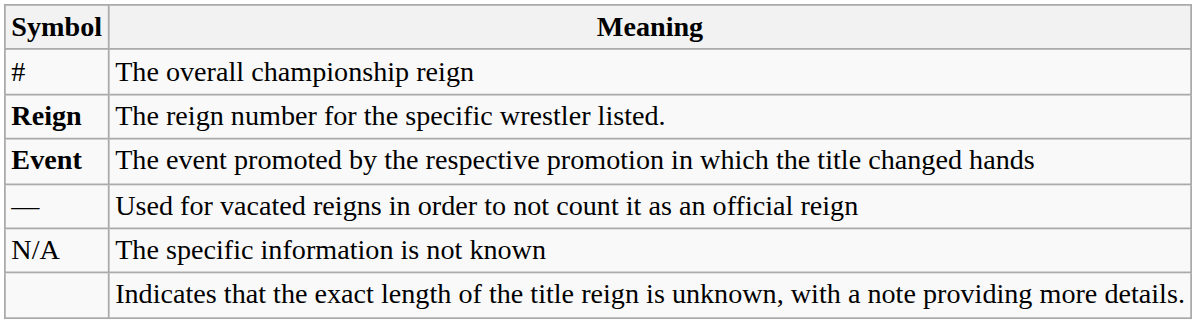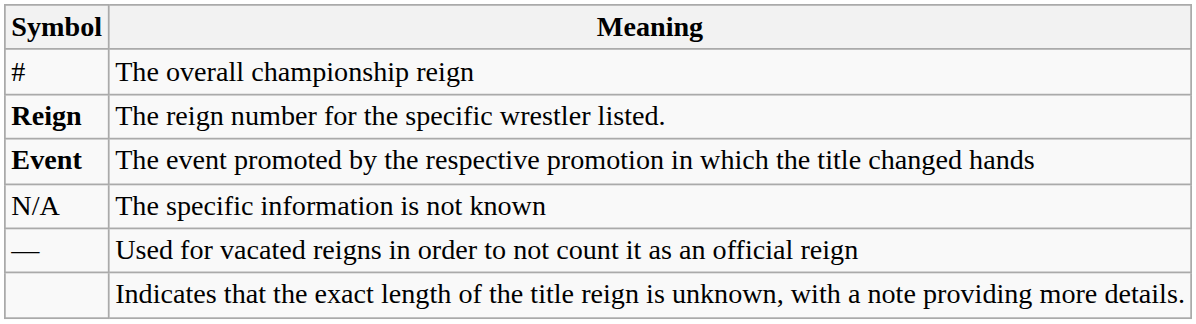 <table class="wikitable">
 <tr>
 <th>Symbol</th>
 <th>Meaning</th>
 </tr>
 <tr>
 <td>#</td>
 <td>The overall championship reign</td>
 </tr>
 <tr>
 <td><strong>Reign</strong></td>
 <td>The reign number for the specific wrestler listed.</td>
 </tr>
 <tr>
 <td><strong>Event</strong></td>
 <td>The event promoted by the respective promotion in which the title changed hands</td>
 </tr>
 <tr>
+<td>N/A</td>
+<td>The specific information is not known</td>
+</tr>
+<tr>
 <td>—</td>
 <td>Used for vacated reigns in order to not count it as an official reign</td>
-</tr>
-<tr>
-<td>N/A</td>
-<td>The specific information is not known</td>
 </tr>
 <tr>
 <td></td>
 <td>Indicates that the exact length of the title reign is unknown, with a note providing more details.</td>
 </tr>
 </table>
